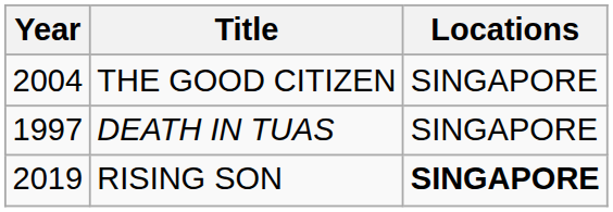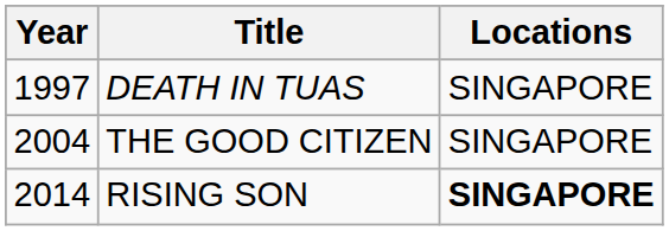 <table class="wikitable sortable">
 <tr>
 <th>Year</th>
 <th>Title</th>
 <th>Locations</th>
 </tr>
 <tr>
+<td>1997</td>
+<td><em>DEATH IN TUAS</em></td>
+<td>SINGAPORE</td>
+</tr>
+<tr>
 <td>2004</td>
 <td>THE GOOD CITIZEN</td>
 <td>SINGAPORE</td>
 </tr>
 <tr>
-<td>1997</td>
-<td><em>DEATH IN TUAS</em></td>
-<td>SINGAPORE</td>
-</tr>
-<tr>
-<td>2019</td>
+<td>2014</td>
 <td>RISING SON</td>
 <td><strong>SINGAPORE</strong></td>
 </tr>
 </table>
